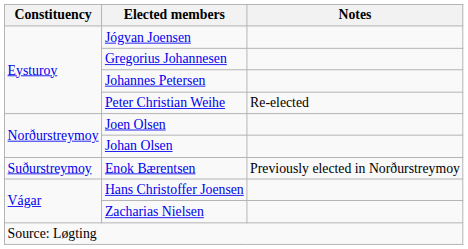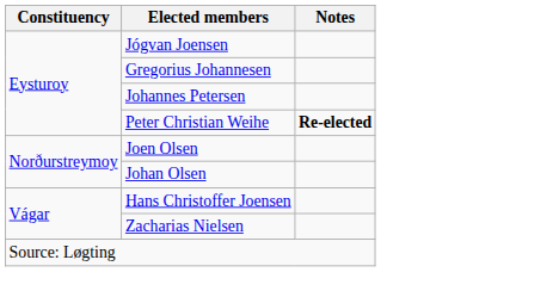 <table class=wikitable>
 <tr>
 <th>Constituency</th>
 <th>Elected members</th>
 <th>Notes</th>
 </tr>
 <tr>
 <td rowspan=4><a href='#'>Eysturoy</a></td>
 <td><a href='#'>Jógvan Joensen</a></td>
 <td></td>
 </tr>
 <tr>
 <td><a href='#'>Gregorius Johannesen</a></td>
 <td></td>
 </tr>
 <tr>
 <td><a href='#'>Johannes Petersen</a></td>
 </tr>
 <tr>
 <td><a href='#'>Peter Christian Weihe</a></td>
-<td>Re-elected</td>
+<td><strong>Re-elected</strong></td>
 </tr>
 <tr>
 <td rowspan=2><a href='#'>Norðurstreymoy</a></td>
 <td><a href='#'>Joen Olsen</a></td>
 <td></td>
 </tr>
 <tr>
 <td><a href='#'>Johan Olsen</a></td>
 <td></td>
-</tr>
-<tr>
-<td><a href='#'>Suðurstreymoy</a></td>
-<td><a href='#'>Enok Bærentsen</a></td>
-<td>Previously elected in Norðurstreymoy</td>
 </tr>
 <tr>
 <td rowspan=2><a href='#'>Vágar</a></td>
 <td><a href='#'>Hans Christoffer Joensen</a></td>
 <td></td>
 </tr>
 <tr>
 <td><a href='#'>Zacharias Nielsen</a></td>
 <td></td>
 </tr>
 <tr>
 <td colspan=3>Source: Løgting</td>
 </tr>
 </table>
